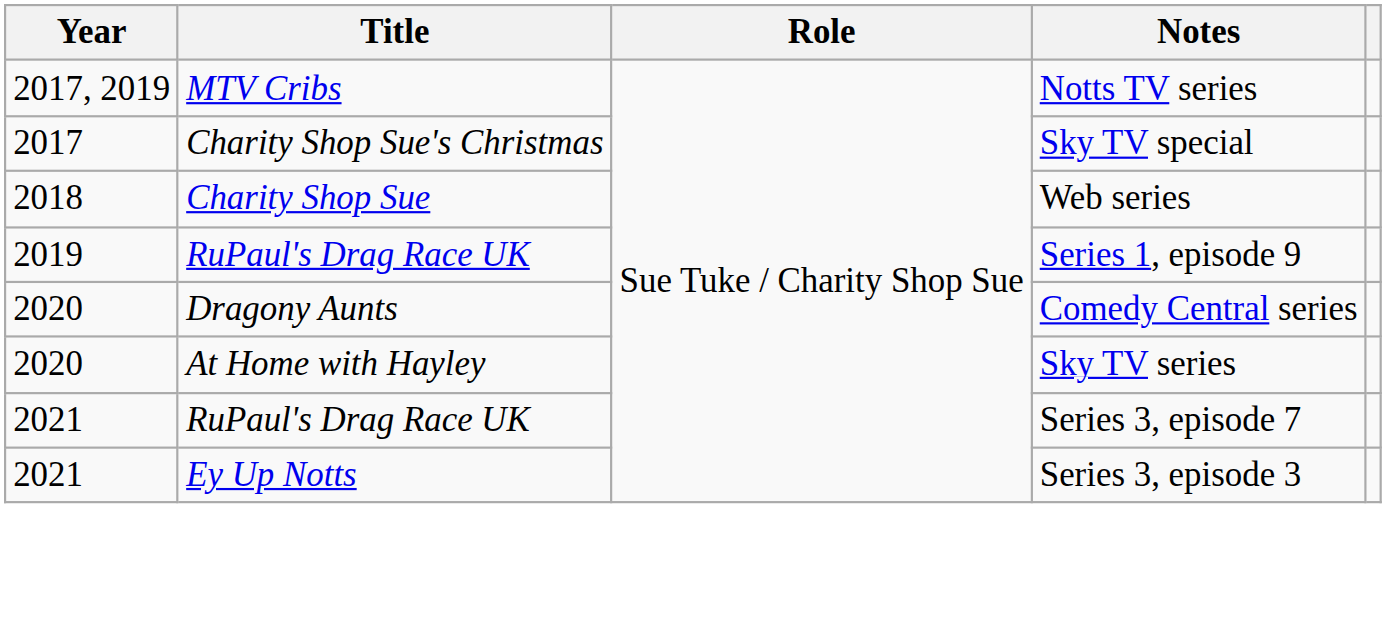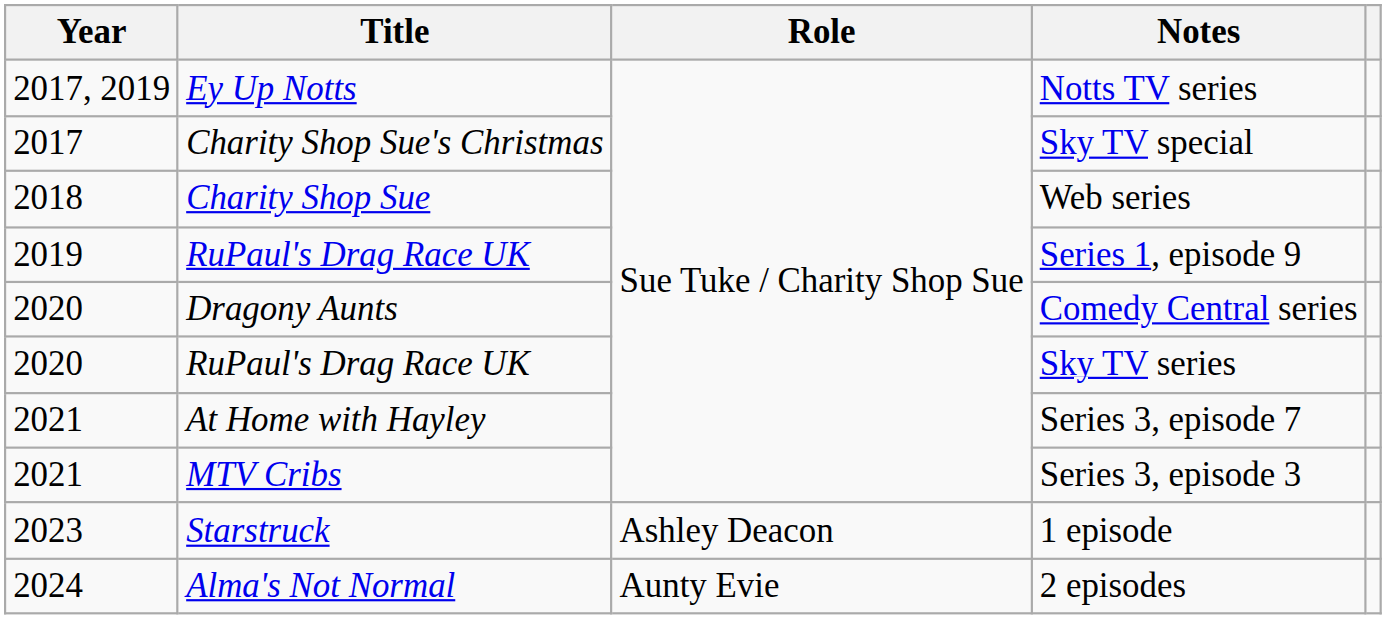 <table class="wikitable">
 <tr>
 <th>Year</th>
 <th>Title</th>
 <th>Role</th>
 <th>Notes</th>
 <th></th>
 </tr>
 <tr>
 <td>2017, 2019</td>
-<td><em><a href='#'>MTV Cribs</a></em></td>
+<td><em><a href='#'>Ey Up Notts</a></em></td>
 <td rowspan="8">Sue Tuke / Charity Shop Sue</td>
 <td><a href='#'>Notts TV</a> series</td>
 <td align="center"></td>
 </tr>
 <tr>
 <td>2017</td>
 <td><em>Charity Shop Sue's Christmas</em></td>
 <td><a href='#'>Sky TV</a> special</td>
 <td align="center"></td>
 </tr>
 <tr>
 <td>2018</td>
 <td><em><a href='#'>Charity Shop Sue</a></em></td>
 <td>Web series</td>
 <td align="center"></td>
 </tr>
 <tr>
 <td>2019</td>
 <td><em><a href='#'>RuPaul's Drag Race UK</a></em></td>
 <td><a href='#'>Series 1</a>, episode 9</td>
 <td align="center"></td>
 </tr>
 <tr>
 <td>2020</td>
 <td><em>Dragony Aunts</em></td>
 <td><a href='#'>Comedy Central</a> series</td>
 <td align="center"></td>
 </tr>
 <tr>
 <td>2020</td>
-<td><em>At Home with Hayley</em></td>
+<td><em>RuPaul's Drag Race UK</em></td>
 <td><a href='#'>Sky TV</a> series</td>
 <td align="center"></td>
 </tr>
 <tr>
 <td>2021</td>
-<td><em>RuPaul's Drag Race UK</em></td>
+<td><em>At Home with Hayley</em></td>
 <td>Series 3, episode 7</td>
 <td align="center"></td>
 </tr>
 <tr>
 <td>2021</td>
-<td><em><a href='#'>Ey Up Notts</a></em></td>
+<td><em><a href='#'>MTV Cribs</a></em></td>
 <td>Series 3, episode 3</td>
 <td align="center"></td>
 </tr>
+<tr>
+<td>2023</td>
+<td><em><a href='#'>Starstruck</a></em></td>
+<td>Ashley Deacon</td>
+<td>1 episode</td>
+<td align="center"></td>
+</tr>
+<tr>
+<td>2024</td>
+<td><em><a href='#'>Alma's Not Normal</a></em></td>
+<td>Aunty Evie</td>
+<td>2 episodes</td>
+<td></td>
+</tr>
 </table>
